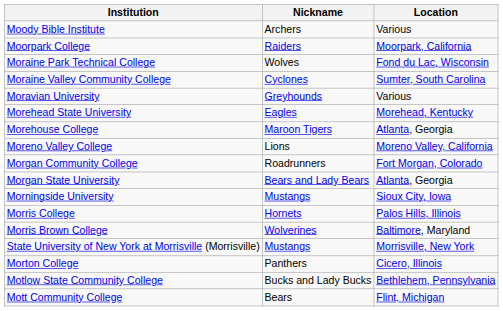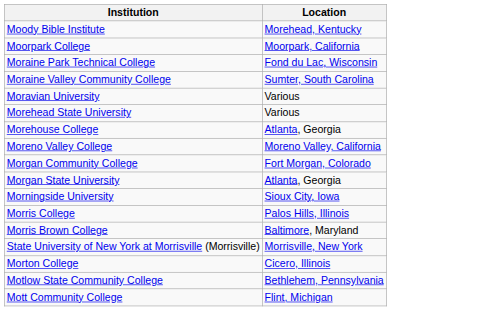 <table class="wikitable">
 <tr>
 <th>Institution</th>
-<th>Nickname</th>
 <th>Location</th>
 </tr>
 <tr>
 <td><a href='#'>Moody Bible Institute</a></td>
-<td>Archers</td>
-<td>Various</td>
+<td><a href='#'>Morehead, Kentucky</a></td>
 </tr>
 <tr>
 <td><a href='#'>Moorpark College</a></td>
-<td><a href='#'>Raiders</a></td>
 <td><a href='#'>Moorpark, California</a></td>
 </tr>
 <tr>
 <td><a href='#'>Moraine Park Technical College</a></td>
-<td>Wolves</td>
 <td><a href='#'>Fond du Lac, Wisconsin</a></td>
 </tr>
 <tr>
 <td><a href='#'>Moraine Valley Community College</a></td>
-<td><a href='#'>Cyclones</a></td>
 <td><a href='#'>Sumter, South Carolina</a></td>
 </tr>
 <tr>
 <td><a href='#'>Moravian University</a></td>
-<td><a href='#'>Greyhounds</a></td>
 <td>Various</td>
 </tr>
 <tr>
 <td><a href='#'>Morehead State University</a></td>
-<td><a href='#'>Eagles</a></td>
-<td><a href='#'>Morehead, Kentucky</a></td>
+<td>Various</td>
 </tr>
 <tr>
 <td><a href='#'>Morehouse College</a></td>
-<td><a href='#'>Maroon Tigers</a></td>
 <td><a href='#'>Atlanta</a>, Georgia</td>
 </tr>
 <tr>
 <td><a href='#'>Moreno Valley College</a></td>
-<td>Lions</td>
 <td><a href='#'>Moreno Valley, California</a></td>
 </tr>
 <tr>
 <td><a href='#'>Morgan Community College</a></td>
-<td>Roadrunners</td>
 <td><a href='#'>Fort Morgan, Colorado</a></td>
 </tr>
 <tr>
 <td><a href='#'>Morgan State University</a></td>
-<td><a href='#'>Bears and Lady Bears</a></td>
 <td><a href='#'>Atlanta</a>, Georgia</td>
 </tr>
 <tr>
 <td><a href='#'>Morningside University</a></td>
-<td><a href='#'>Mustangs</a></td>
 <td><a href='#'>Sioux City, Iowa</a></td>
 </tr>
 <tr>
 <td><a href='#'>Morris College</a></td>
-<td><a href='#'>Hornets</a></td>
 <td><a href='#'>Palos Hills, Illinois</a></td>
 </tr>
 <tr>
 <td><a href='#'>Morris Brown College</a></td>
-<td><a href='#'>Wolverines</a></td>
 <td><a href='#'>Baltimore</a>, Maryland</td>
 </tr>
 <tr>
 <td><a href='#'>State University of New York at Morrisville</a> (Morrisville)</td>
-<td><a href='#'>Mustangs</a></td>
 <td><a href='#'>Morrisville, New York</a></td>
 </tr>
 <tr>
 <td><a href='#'>Morton College</a></td>
-<td>Panthers</td>
 <td><a href='#'>Cicero, Illinois</a></td>
 </tr>
 <tr>
 <td><a href='#'>Motlow State Community College</a></td>
-<td>Bucks and Lady Bucks</td>
 <td><a href='#'>Bethlehem, Pennsylvania</a></td>
 </tr>
 <tr>
 <td><a href='#'>Mott Community College</a></td>
-<td>Bears</td>
 <td><a href='#'>Flint, Michigan</a></td>
 </tr>
 </table>
